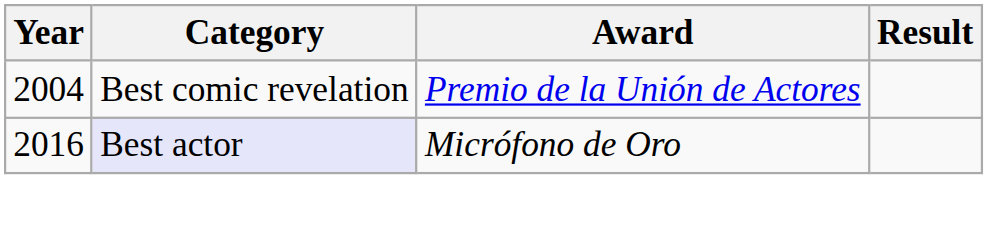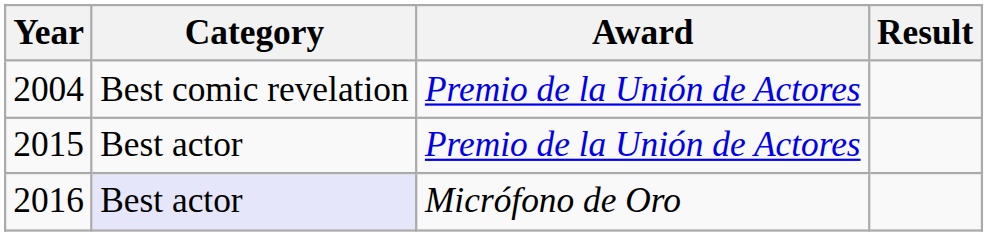 <table class="wikitable">
 <tr>
 <th>Year</th>
 <th>Category</th>
 <th>Award</th>
 <th>Result</th>
 </tr>
 <tr>
 <td>2004</td>
 <td>Best comic revelation</td>
 <td><a href='#'><em>Premio de la Unión de Actores</em></a></td>
 <td></td>
 </tr>
 <tr>
+<td>2015</td>
+<td>Best actor</td>
+<td><a href='#'><em>Premio de la Unión de Actores</em></a></td>
+<td></td>
+</tr>
+<tr>
 <td>2016</td>
 <td style="background: lavender;">Best actor</td>
 <td><em>Micrófono de Oro</em></td>
 <td></td>
 </tr>
 </table>
